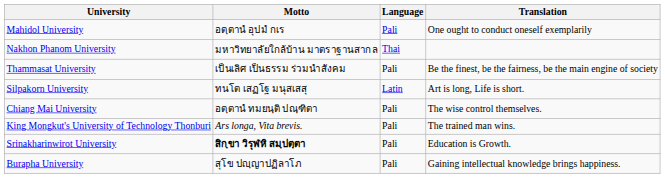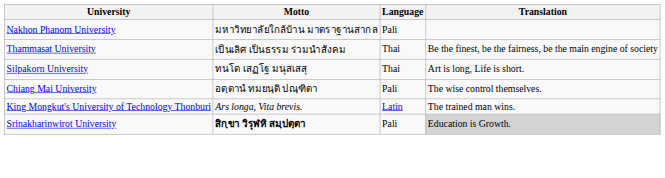 <table class="wikitable sortable plainrowheaders">
 <tr>
 <th>University</th>
 <th>Motto</th>
 <th>Language</th>
 <th>Translation</th>
 </tr>
 <tr>
-<td><a href='#'>Mahidol University</a></td>
-<td>อตฺตานํ อุปมํ กเร</td>
-<td><a href='#'>Pali</a></td>
-<td>One ought to conduct oneself exemplarily</td>
-</tr>
-<tr>
 <td><a href='#'>Nakhon Phanom University</a></td>
 <td>มหาวิทยาลัยใกล้บ้าน มาตราฐานสากล</td>
-<td><a href='#'>Thai</a></td>
+<td>Pali</td>
 <td></td>
 </tr>
 <tr>
 <td><a href='#'>Thammasat University</a></td>
 <td>เป็นเลิศ เป็นธรรม ร่วมนำสังคม</td>
-<td>Pali</td>
+<td>Thai</td>
 <td>Be the finest, be the fairness, be the main engine of society</td>
 </tr>
 <tr>
 <td><a href='#'>Silpakorn University</a></td>
 <td>ทนโต เสฏโฐ มนุสเสสุ</td>
-<td><a href='#'>Latin</a></td>
+<td>Thai</td>
 <td>Art is long, Life is short.</td>
 </tr>
 <tr>
 <td><a href='#'>Chiang Mai University</a></td>
 <td>อตฺตานํ ทมยนฺติ ปณฺฑิตา</td>
 <td>Pali</td>
 <td>The wise control themselves.</td>
 </tr>
 <tr>
 <td><a href='#'>King Mongkut's University of Technology Thonburi</a></td>
 <td><em>Ars longa, Vita brevis.</em></td>
-<td>Pali</td>
+<td><a href='#'>Latin</a></td>
 <td>The trained man wins.</td>
 </tr>
 <tr>
 <td><a href='#'>Srinakharinwirot University</a></td>
 <td><strong>สิกฺขา วิรุฬหิ สมฺปตฺตา</strong></td>
 <td>Pali</td>
-<td>Education is Growth.</td>
-</tr>
-<tr>
-<td><a href='#'>Burapha University</a></td>
-<td>สุโข ปญฺญาปฏิลาโภ</td>
-<td>Pali</td>
-<td>Gaining intellectual knowledge brings happiness.</td>
+<td style="background: lightgrey;">Education is Growth.</td>
 </tr>
 </table>
